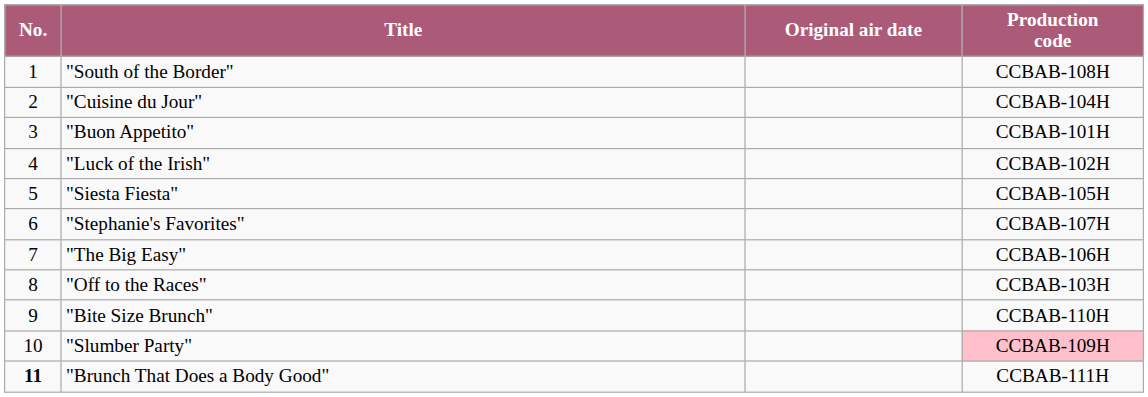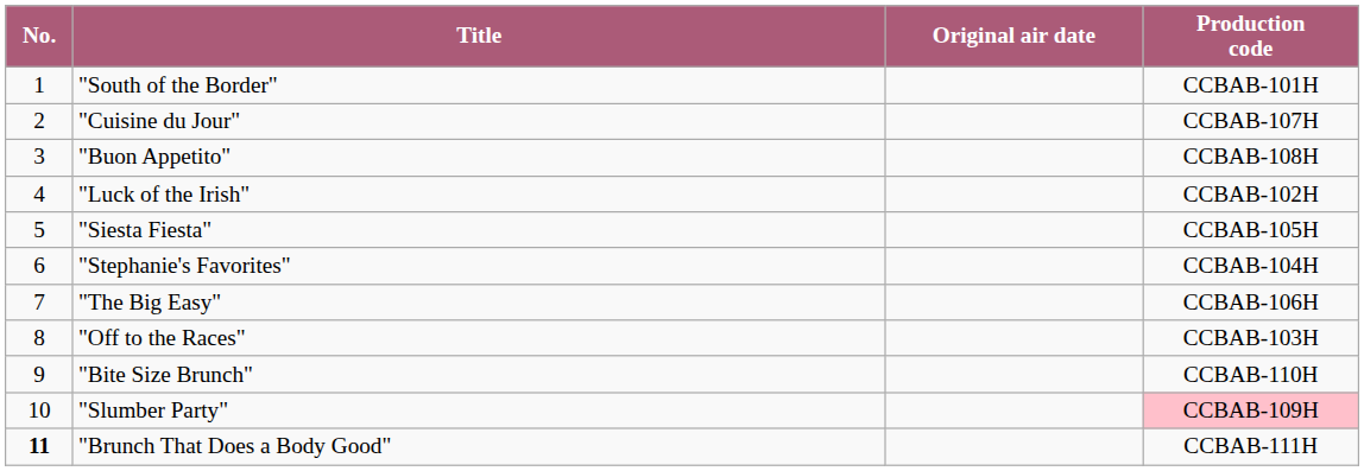 <table class="wikitable plainrowheaders" style="width:60%;">
 <tr>
 <th style="background-color: #ab5b78; color: #FFFFFF;" width=5%>No.</th>
 <th style="background-color: #ab5b78; color: #FFFFFF;" width=60%>Title</th>
 <th style="background-color: #ab5b78; color: #FFFFFF;">Original air date</th>
 <th style="background-color: #ab5b78; color: #FFFFFF;">Production<br>code</th>
 </tr>
 <tr>
 <td align=center>1</td>
 <td>"South of the Border"</td>
 <td align=center></td>
-<td align=center>CCBAB-108H</td>
+<td align=center>CCBAB-101H</td>
 </tr>
 <tr>
 <td align=center>2</td>
 <td>"Cuisine du Jour"</td>
 <td align=center></td>
-<td align=center>CCBAB-104H</td>
+<td align=center>CCBAB-107H</td>
 </tr>
 <tr>
 <td align=center>3</td>
 <td>"Buon Appetito"</td>
 <td align=center></td>
-<td align=center>CCBAB-101H</td>
+<td align=center>CCBAB-108H</td>
 </tr>
 <tr>
 <td align=center>4</td>
 <td>"Luck of the Irish"</td>
 <td align=center></td>
 <td align=center>CCBAB-102H</td>
 </tr>
 <tr>
 <td align=center>5</td>
 <td>"Siesta Fiesta"</td>
 <td align=center></td>
 <td align=center>CCBAB-105H</td>
 </tr>
 <tr>
 <td align=center>6</td>
 <td>"Stephanie's Favorites"</td>
 <td align=center></td>
-<td align=center>CCBAB-107H</td>
+<td align=center>CCBAB-104H</td>
 </tr>
 <tr>
 <td align=center>7</td>
 <td>"The Big Easy"</td>
 <td align=center></td>
 <td align=center>CCBAB-106H</td>
 </tr>
 <tr>
 <td align=center>8</td>
 <td>"Off to the Races"</td>
 <td align=center></td>
 <td align=center>CCBAB-103H</td>
 </tr>
 <tr>
 <td align=center>9</td>
 <td>"Bite Size Brunch"</td>
 <td align=center></td>
 <td align=center>CCBAB-110H</td>
 </tr>
 <tr>
 <td align=center>10</td>
 <td>"Slumber Party"</td>
 <td align=center></td>
 <td align=center style="background: pink;">CCBAB-109H</td>
 </tr>
 <tr>
 <td align=center><strong>11</strong></td>
 <td>"Brunch That Does a Body Good"</td>
 <td align=center></td>
 <td align=center>CCBAB-111H</td>
 </tr>
 </table>
